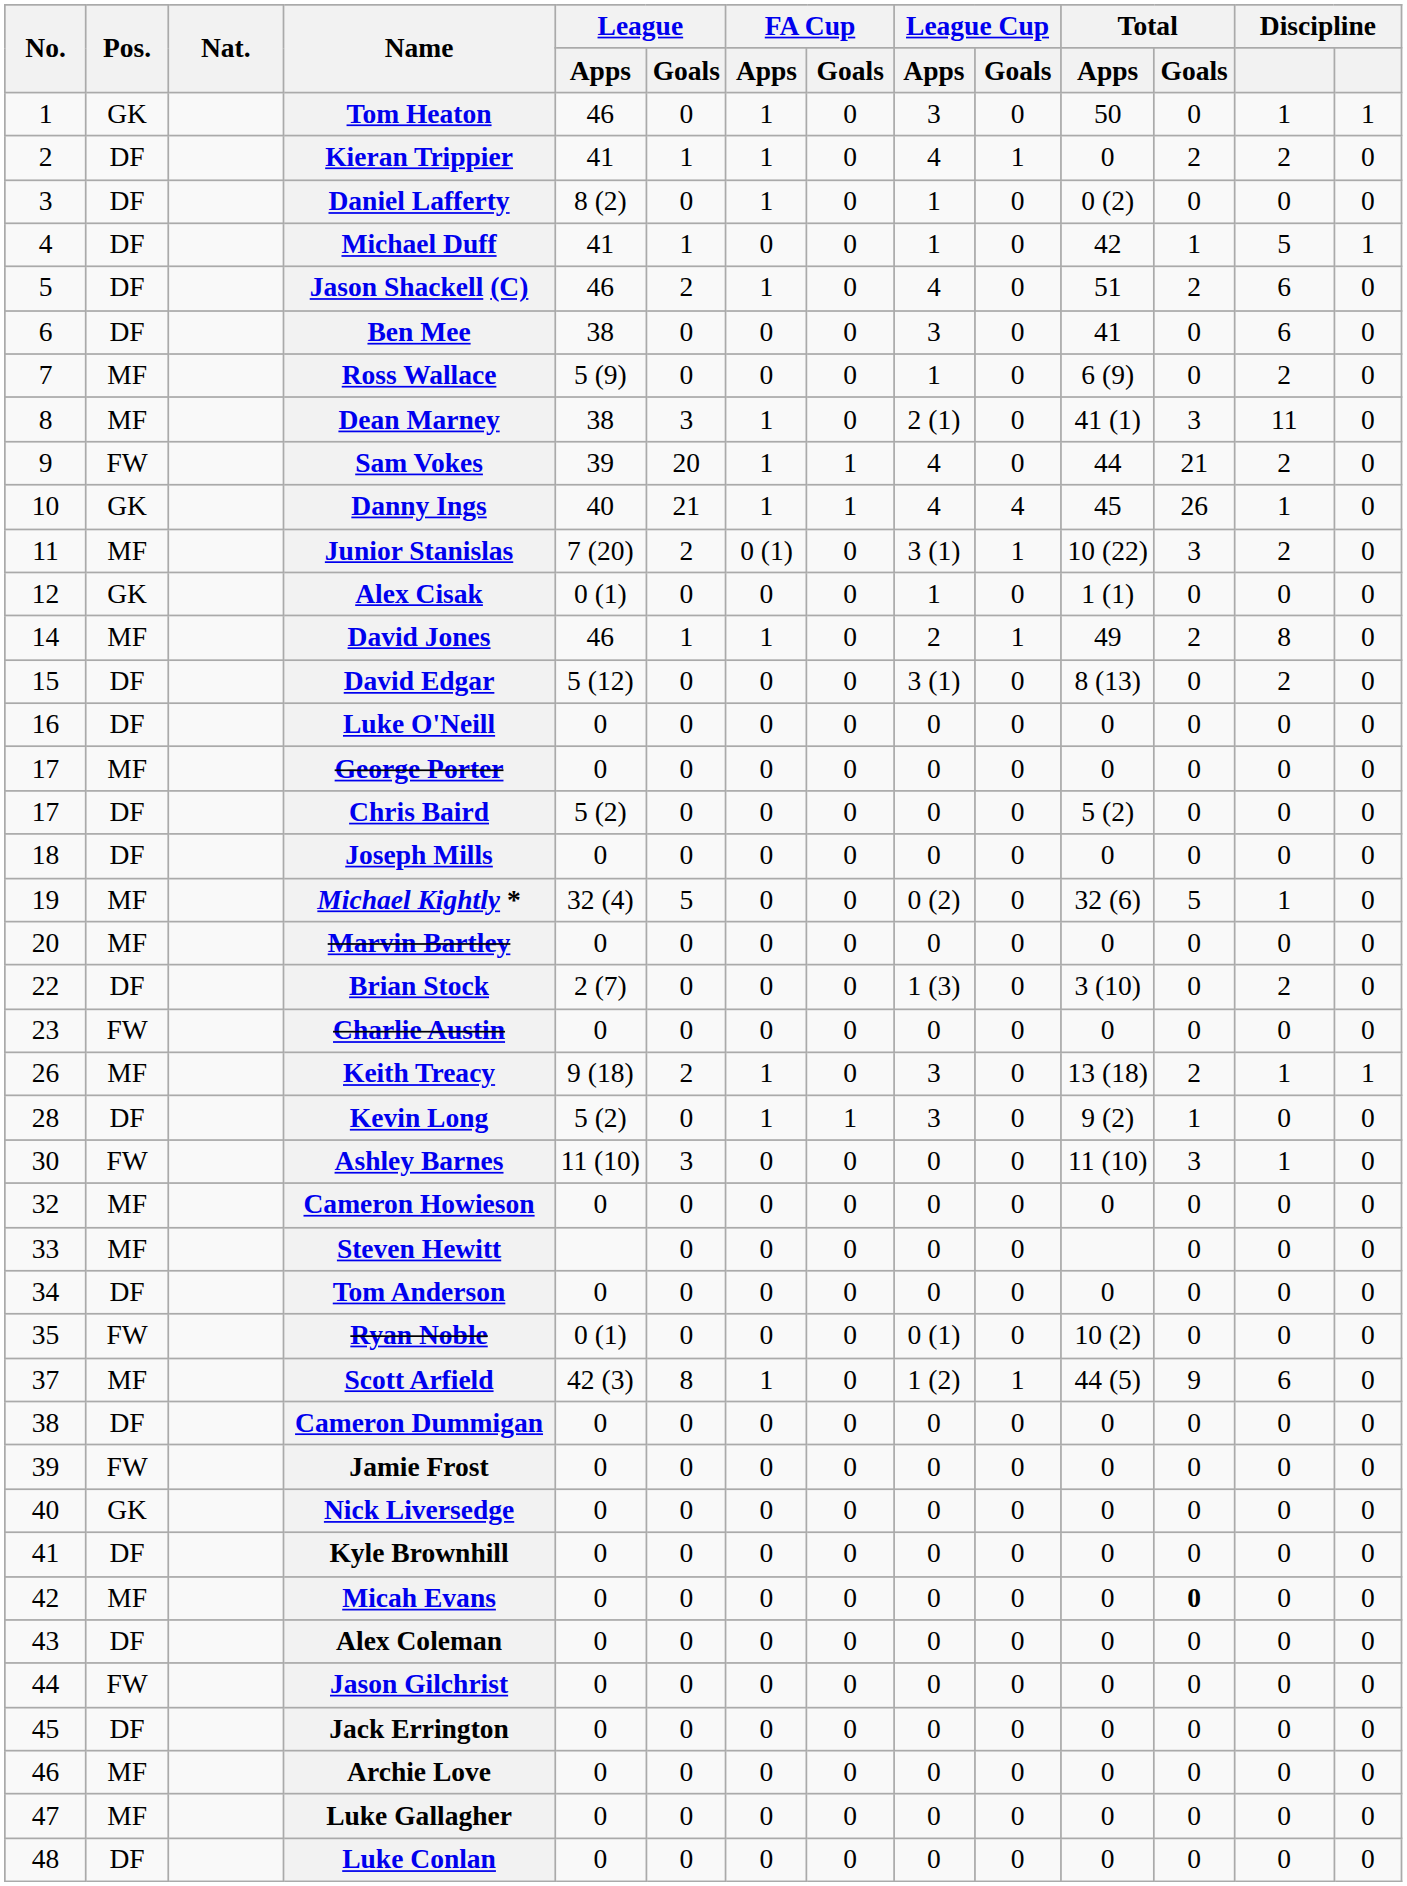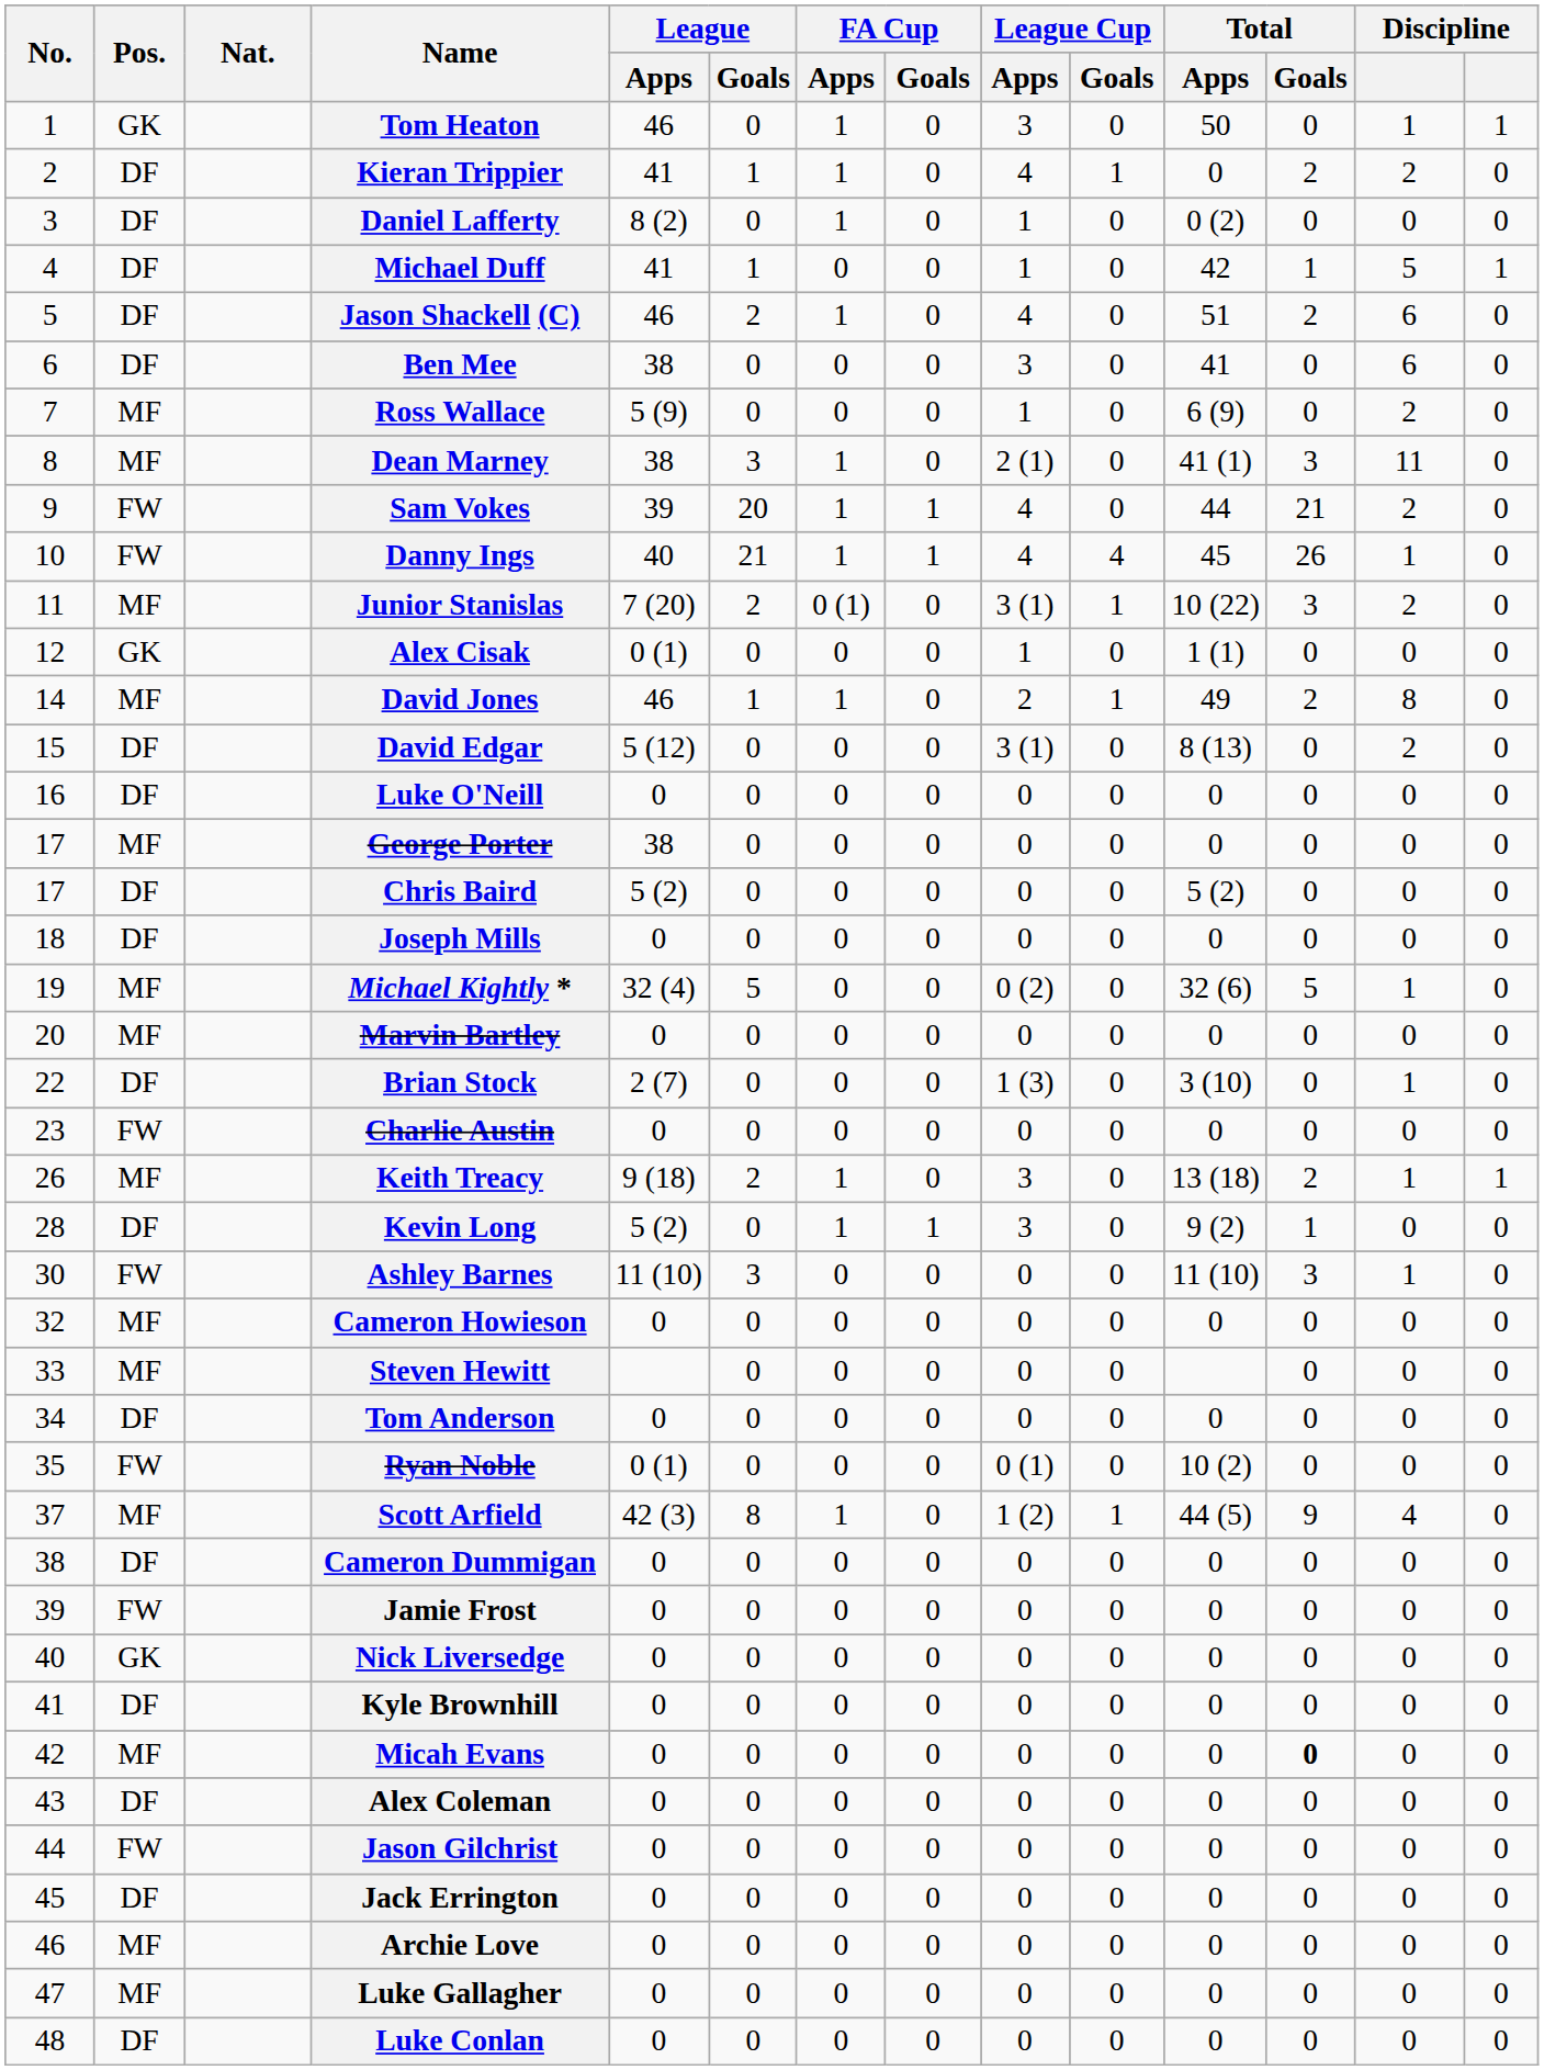 <table class="wikitable plainrowheaders" style="text-align:center">
 <tr>
 <th rowspan="2" width="40">No.</th>
 <th rowspan="2" width="40">Pos.</th>
 <th rowspan="2" width="60">Nat.</th>
 <th rowspan="2" width="150" scope="col">Name</th>
 <th colspan="2" width="90"><a href='#'>League</a></th>
 <th colspan="2" width="90"><a href='#'>FA Cup</a></th>
 <th colspan="2" width="90"><a href='#'>League Cup</a></th>
 <th colspan="2" width="90">Total</th>
 <th colspan="2" width="90">Discipline</th>
 </tr>
 <tr>
 <th scope="col">Apps</th>
 <th scope="col">Goals</th>
 <th scope="col">Apps</th>
 <th scope="col">Goals</th>
 <th scope="col">Apps</th>
 <th scope="col">Goals</th>
 <th scope="col">Apps</th>
 <th scope="col">Goals</th>
 <th scope="col"></th>
 <th scope="col"></th>
 </tr>
 <tr>
 <td>1</td>
 <td>GK</td>
 <td align="left"></td>
 <th scope="row"><a href='#'>Tom Heaton</a></th>
 <td>46</td>
 <td>0</td>
 <td>1</td>
 <td>0</td>
 <td>3</td>
 <td>0</td>
 <td>50</td>
 <td>0</td>
 <td>1</td>
 <td>1</td>
 </tr>
 <tr>
 <td>2</td>
 <td>DF</td>
 <td align="left"></td>
 <th scope="row"><a href='#'>Kieran Trippier</a></th>
 <td>41</td>
 <td>1</td>
 <td>1</td>
 <td>0</td>
 <td>4</td>
 <td>1</td>
 <td>0</td>
 <td>2</td>
 <td>2</td>
 <td>0</td>
 </tr>
 <tr>
 <td>3</td>
 <td>DF</td>
 <td align="left"></td>
 <th scope="row"><a href='#'>Daniel Lafferty</a></th>
 <td>8 (2)</td>
 <td>0</td>
 <td>1</td>
 <td>0</td>
 <td>1</td>
 <td>0</td>
 <td>0 (2)</td>
 <td>0</td>
 <td>0</td>
 <td>0</td>
 </tr>
 <tr>
 <td>4</td>
 <td>DF</td>
 <td align="left"></td>
 <th scope="row"><a href='#'>Michael Duff</a></th>
 <td>41</td>
 <td>1</td>
 <td>0</td>
 <td>0</td>
 <td>1</td>
 <td>0</td>
 <td>42</td>
 <td>1</td>
 <td>5</td>
 <td>1</td>
 </tr>
 <tr>
 <td>5</td>
 <td>DF</td>
 <td align="left"></td>
 <th scope="row"><a href='#'>Jason Shackell</a> <a href='#'>(C)</a></th>
 <td>46</td>
 <td>2</td>
 <td>1</td>
 <td>0</td>
 <td>4</td>
 <td>0</td>
 <td>51</td>
 <td>2</td>
 <td>6</td>
 <td>0</td>
 </tr>
 <tr>
 <td>6</td>
 <td>DF</td>
 <td align="left"></td>
 <th scope="row"><a href='#'>Ben Mee</a></th>
 <td>38</td>
 <td>0</td>
 <td>0</td>
 <td>0</td>
 <td>3</td>
 <td>0</td>
 <td>41</td>
 <td>0</td>
 <td>6</td>
 <td>0</td>
 </tr>
 <tr>
 <td>7</td>
 <td>MF</td>
 <td align="left"></td>
 <th scope="row"><a href='#'>Ross Wallace</a></th>
 <td>5 (9)</td>
 <td>0</td>
 <td>0</td>
 <td>0</td>
 <td>1</td>
 <td>0</td>
 <td>6 (9)</td>
 <td>0</td>
 <td>2</td>
 <td>0</td>
 </tr>
 <tr>
 <td>8</td>
 <td>MF</td>
 <td align="left"></td>
 <th scope="row"><a href='#'>Dean Marney</a></th>
 <td>38</td>
 <td>3</td>
 <td>1</td>
 <td>0</td>
 <td>2 (1)</td>
 <td>0</td>
 <td>41 (1)</td>
 <td>3</td>
 <td>11</td>
 <td>0</td>
 </tr>
 <tr>
 <td>9</td>
 <td>FW</td>
 <td align="left"></td>
 <th scope="row"><a href='#'>Sam Vokes</a></th>
 <td>39</td>
 <td>20</td>
 <td>1</td>
 <td>1</td>
 <td>4</td>
 <td>0</td>
 <td>44</td>
 <td>21</td>
 <td>2</td>
 <td>0</td>
 </tr>
 <tr>
 <td>10</td>
-<td>GK</td>
+<td>FW</td>
 <td align="left"></td>
 <th scope="row"><a href='#'>Danny Ings</a></th>
 <td>40</td>
 <td>21</td>
 <td>1</td>
 <td>1</td>
 <td>4</td>
 <td>4</td>
 <td>45</td>
 <td>26</td>
 <td>1</td>
 <td>0</td>
 </tr>
 <tr>
 <td>11</td>
 <td>MF</td>
 <td align="left"></td>
 <th scope="row"><a href='#'>Junior Stanislas</a></th>
 <td>7 (20)</td>
 <td>2</td>
 <td>0 (1)</td>
 <td>0</td>
 <td>3 (1)</td>
 <td>1</td>
 <td>10 (22)</td>
 <td>3</td>
 <td>2</td>
 <td>0</td>
 </tr>
 <tr>
 <td>12</td>
 <td>GK</td>
 <td align="left"></td>
 <th scope="row"><a href='#'>Alex Cisak</a></th>
 <td>0 (1)</td>
 <td>0</td>
 <td>0</td>
 <td>0</td>
 <td>1</td>
 <td>0</td>
 <td>1 (1)</td>
 <td>0</td>
 <td>0</td>
 <td>0</td>
 </tr>
 <tr>
 <td>14</td>
 <td>MF</td>
 <td align="left"></td>
 <th scope="row"><a href='#'>David Jones</a></th>
 <td>46</td>
 <td>1</td>
 <td>1</td>
 <td>0</td>
 <td>2</td>
 <td>1</td>
 <td>49</td>
 <td>2</td>
 <td>8</td>
 <td>0</td>
 </tr>
 <tr>
 <td>15</td>
 <td>DF</td>
 <td align="left"></td>
 <th scope="row"><a href='#'>David Edgar</a></th>
 <td>5 (12)</td>
 <td>0</td>
 <td>0</td>
 <td>0</td>
 <td>3 (1)</td>
 <td>0</td>
 <td>8 (13)</td>
 <td>0</td>
 <td>2</td>
 <td>0</td>
 </tr>
 <tr>
 <td>16</td>
 <td>DF</td>
 <td align="left"></td>
 <th scope="row"><a href='#'>Luke O'Neill</a></th>
 <td>0</td>
 <td>0</td>
 <td>0</td>
 <td>0</td>
 <td>0</td>
 <td>0</td>
 <td>0</td>
 <td>0</td>
 <td>0</td>
 <td>0</td>
 </tr>
 <tr>
 <td>17</td>
 <td>MF</td>
 <td align="left"></td>
 <th scope="row"><s><a href='#'>George Porter</a></s> </th>
-<td>0</td>
+<td>38</td>
 <td>0</td>
 <td>0</td>
 <td>0</td>
 <td>0</td>
 <td>0</td>
 <td>0</td>
 <td>0</td>
 <td>0</td>
 <td>0</td>
 </tr>
 <tr>
 <td>17</td>
 <td>DF</td>
 <td align="left"></td>
 <th scope="row"><a href='#'>Chris Baird</a></th>
 <td>5 (2)</td>
 <td>0</td>
 <td>0</td>
 <td>0</td>
 <td>0</td>
 <td>0</td>
 <td>5 (2)</td>
 <td>0</td>
 <td>0</td>
 <td>0</td>
 </tr>
 <tr>
 <td>18</td>
 <td>DF</td>
 <td align="left"></td>
 <th scope="row"><a href='#'>Joseph Mills</a></th>
 <td>0</td>
 <td>0</td>
 <td>0</td>
 <td>0</td>
 <td>0</td>
 <td>0</td>
 <td>0</td>
 <td>0</td>
 <td>0</td>
 <td>0</td>
 </tr>
 <tr>
 <td>19</td>
 <td>MF</td>
 <td align="left"></td>
 <th scope="row"><em><a href='#'>Michael Kightly</a></em> *</th>
 <td>32 (4)</td>
 <td>5</td>
 <td>0</td>
 <td>0</td>
 <td>0 (2)</td>
 <td>0</td>
 <td>32 (6)</td>
 <td>5</td>
 <td>1</td>
 <td>0</td>
 </tr>
 <tr>
 <td>20</td>
 <td>MF</td>
 <td align="left"></td>
 <th scope="row"><s><a href='#'>Marvin Bartley</a></s> </th>
 <td>0</td>
 <td>0</td>
 <td>0</td>
 <td>0</td>
 <td>0</td>
 <td>0</td>
 <td>0</td>
 <td>0</td>
 <td>0</td>
 <td>0</td>
 </tr>
 <tr>
 <td>22</td>
 <td>DF</td>
 <td align="left"></td>
 <th scope="row"><a href='#'>Brian Stock</a></th>
 <td>2 (7)</td>
 <td>0</td>
 <td>0</td>
 <td>0</td>
 <td>1 (3)</td>
 <td>0</td>
 <td>3 (10)</td>
 <td>0</td>
-<td>2</td>
+<td>1</td>
 <td>0</td>
 </tr>
 <tr>
 <td>23</td>
 <td>FW</td>
 <td align="left"></td>
 <th scope="row"><s><a href='#'>Charlie Austin</a></s> </th>
 <td>0</td>
 <td>0</td>
 <td>0</td>
 <td>0</td>
 <td>0</td>
 <td>0</td>
 <td>0</td>
 <td>0</td>
 <td>0</td>
 <td>0</td>
 </tr>
 <tr>
 <td>26</td>
 <td>MF</td>
 <td align="left"></td>
 <th scope="row"><a href='#'>Keith Treacy</a></th>
 <td>9 (18)</td>
 <td>2</td>
 <td>1</td>
 <td>0</td>
 <td>3</td>
 <td>0</td>
 <td>13 (18)</td>
 <td>2</td>
 <td>1</td>
 <td>1</td>
 </tr>
 <tr>
 <td>28</td>
 <td>DF</td>
 <td align="left"></td>
 <th scope="row"><a href='#'>Kevin Long</a></th>
 <td>5 (2)</td>
 <td>0</td>
 <td>1</td>
 <td>1</td>
 <td>3</td>
 <td>0</td>
 <td>9 (2)</td>
 <td>1</td>
 <td>0</td>
 <td>0</td>
 </tr>
 <tr>
 <td>30</td>
 <td>FW</td>
 <td align="left"></td>
 <th scope="row"><a href='#'>Ashley Barnes</a></th>
 <td>11 (10)</td>
 <td>3</td>
 <td>0</td>
 <td>0</td>
 <td>0</td>
 <td>0</td>
 <td>11 (10)</td>
 <td>3</td>
 <td>1</td>
 <td>0</td>
 </tr>
 <tr>
 <td>32</td>
 <td>MF</td>
 <td align="left"></td>
 <th scope="row"><a href='#'>Cameron Howieson</a></th>
 <td>0</td>
 <td>0</td>
 <td>0</td>
 <td>0</td>
 <td>0</td>
 <td>0</td>
 <td>0</td>
 <td>0</td>
 <td>0</td>
 <td>0</td>
 </tr>
 <tr>
 <td>33</td>
 <td>MF</td>
 <td align="left"></td>
 <th scope="row"><a href='#'>Steven Hewitt</a></th>
 <td></td>
 <td>0</td>
 <td>0</td>
 <td>0</td>
 <td>0</td>
 <td>0</td>
 <td></td>
 <td>0</td>
 <td>0</td>
 <td>0</td>
 </tr>
 <tr>
 <td>34</td>
 <td>DF</td>
 <td align="left"></td>
 <th scope="row"><a href='#'>Tom Anderson</a></th>
 <td>0</td>
 <td>0</td>
 <td>0</td>
 <td>0</td>
 <td>0</td>
 <td>0</td>
 <td>0</td>
 <td>0</td>
 <td>0</td>
 <td>0</td>
 </tr>
 <tr>
 <td>35</td>
 <td>FW</td>
 <td align="left"></td>
 <th scope="row"><s><a href='#'>Ryan Noble</a></s> </th>
 <td>0 (1)</td>
 <td>0</td>
 <td>0</td>
 <td>0</td>
 <td>0 (1)</td>
 <td>0</td>
 <td>10 (2)</td>
 <td>0</td>
 <td>0</td>
 <td>0</td>
 </tr>
 <tr>
 <td>37</td>
 <td>MF</td>
 <td align="left"></td>
 <th scope="row"><a href='#'>Scott Arfield</a></th>
 <td>42 (3)</td>
 <td>8</td>
 <td>1</td>
 <td>0</td>
 <td>1 (2)</td>
 <td>1</td>
 <td>44 (5)</td>
 <td>9</td>
-<td>6</td>
+<td>4</td>
 <td>0</td>
 </tr>
 <tr>
 <td>38</td>
 <td>DF</td>
 <td align="left"></td>
 <th scope="row"><a href='#'>Cameron Dummigan</a></th>
 <td>0</td>
 <td>0</td>
 <td>0</td>
 <td>0</td>
 <td>0</td>
 <td>0</td>
 <td>0</td>
 <td>0</td>
 <td>0</td>
 <td>0</td>
 </tr>
 <tr>
 <td>39</td>
 <td>FW</td>
 <td align="left"></td>
 <th scope="row">Jamie Frost</th>
 <td>0</td>
 <td>0</td>
 <td>0</td>
 <td>0</td>
 <td>0</td>
 <td>0</td>
 <td>0</td>
 <td>0</td>
 <td>0</td>
 <td>0</td>
 </tr>
 <tr>
 <td>40</td>
 <td>GK</td>
 <td align="left"></td>
 <th scope="row"><a href='#'>Nick Liversedge</a></th>
 <td>0</td>
 <td>0</td>
 <td>0</td>
 <td>0</td>
 <td>0</td>
 <td>0</td>
 <td>0</td>
 <td>0</td>
 <td>0</td>
 <td>0</td>
 </tr>
 <tr>
 <td>41</td>
 <td>DF</td>
 <td align="left"></td>
 <th scope="row">Kyle Brownhill</th>
 <td>0</td>
 <td>0</td>
 <td>0</td>
 <td>0</td>
 <td>0</td>
 <td>0</td>
 <td>0</td>
 <td>0</td>
 <td>0</td>
 <td>0</td>
 </tr>
 <tr>
 <td>42</td>
 <td>MF</td>
 <td align="left"></td>
 <th scope="row"><a href='#'>Micah Evans</a></th>
 <td>0</td>
 <td>0</td>
 <td>0</td>
 <td>0</td>
 <td>0</td>
 <td>0</td>
 <td>0</td>
 <td><strong>0</strong></td>
 <td>0</td>
 <td>0</td>
 </tr>
 <tr>
 <td>43</td>
 <td>DF</td>
 <td align="left"></td>
 <th scope="row">Alex Coleman</th>
 <td>0</td>
 <td>0</td>
 <td>0</td>
 <td>0</td>
 <td>0</td>
 <td>0</td>
 <td>0</td>
 <td>0</td>
 <td>0</td>
 <td>0</td>
 </tr>
 <tr>
 <td>44</td>
 <td>FW</td>
 <td align="left"></td>
 <th scope="row"><a href='#'>Jason Gilchrist</a></th>
 <td>0</td>
 <td>0</td>
 <td>0</td>
 <td>0</td>
 <td>0</td>
 <td>0</td>
 <td>0</td>
 <td>0</td>
 <td>0</td>
 <td>0</td>
 </tr>
 <tr>
 <td>45</td>
 <td>DF</td>
 <td align="left"></td>
 <th scope="row">Jack Errington</th>
 <td>0</td>
 <td>0</td>
 <td>0</td>
 <td>0</td>
 <td>0</td>
 <td>0</td>
 <td>0</td>
 <td>0</td>
 <td>0</td>
 <td>0</td>
 </tr>
 <tr>
 <td>46</td>
 <td>MF</td>
 <td align="left"></td>
 <th scope="row">Archie Love</th>
 <td>0</td>
 <td>0</td>
 <td>0</td>
 <td>0</td>
 <td>0</td>
 <td>0</td>
 <td>0</td>
 <td>0</td>
 <td>0</td>
 <td>0</td>
 </tr>
 <tr>
 <td>47</td>
 <td>MF</td>
 <td align="left"></td>
 <th scope="row">Luke Gallagher</th>
 <td>0</td>
 <td>0</td>
 <td>0</td>
 <td>0</td>
 <td>0</td>
 <td>0</td>
 <td>0</td>
 <td>0</td>
 <td>0</td>
 <td>0</td>
 </tr>
 <tr>
 <td>48</td>
 <td>DF</td>
 <td align="left"></td>
 <th scope="row"><a href='#'>Luke Conlan</a></th>
 <td>0</td>
 <td>0</td>
 <td>0</td>
 <td>0</td>
 <td>0</td>
 <td>0</td>
 <td>0</td>
 <td>0</td>
 <td>0</td>
 <td>0</td>
 </tr>
 </table>
